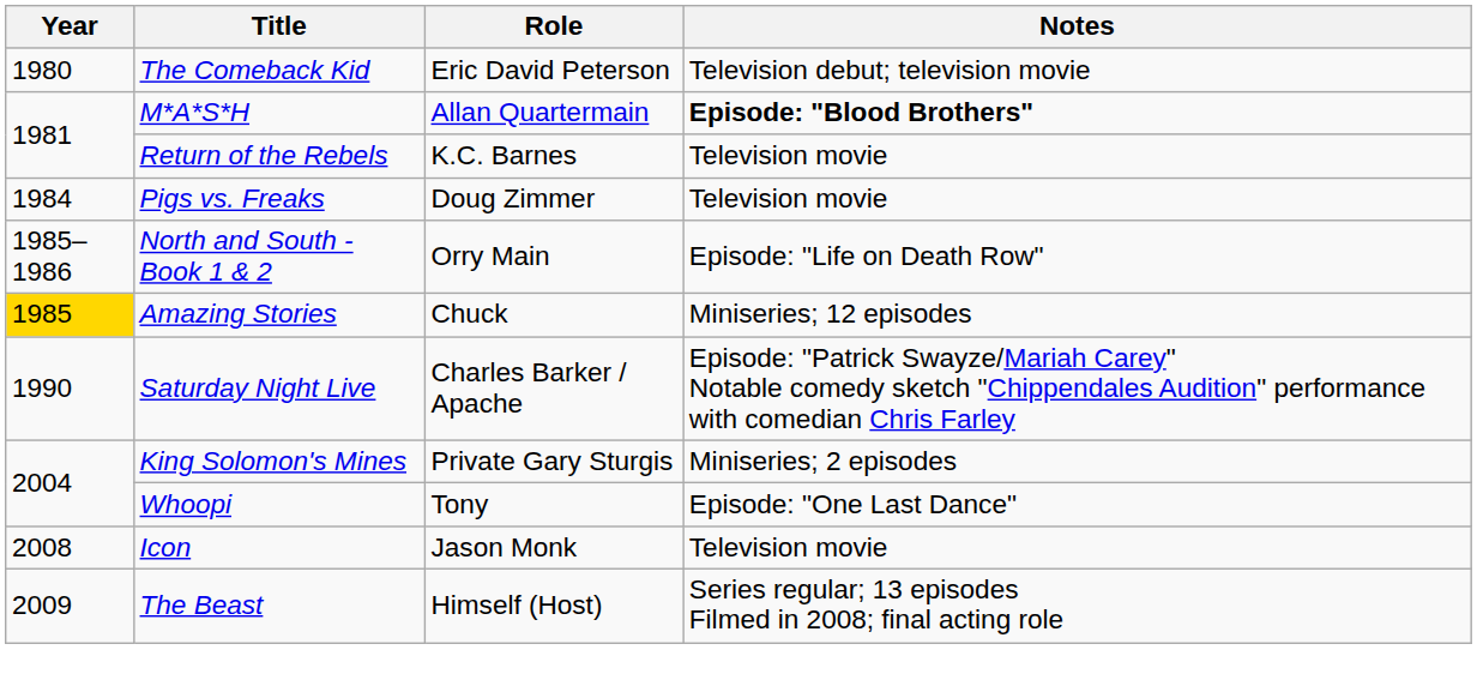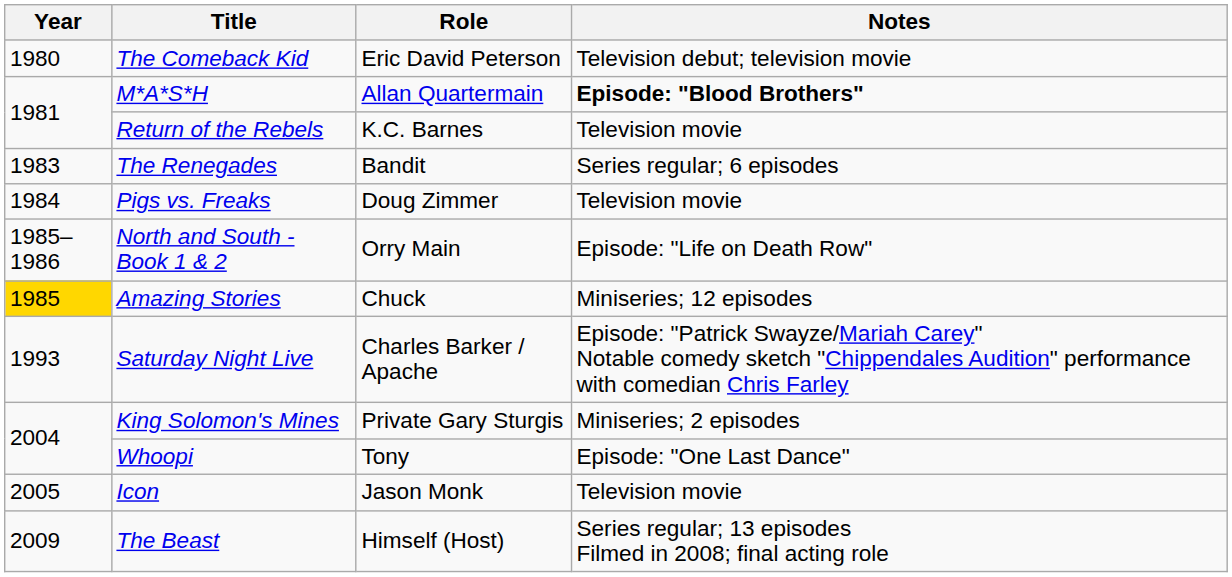 <table class="wikitable sortable">
 <tr>
 <th scope="col">Year</th>
 <th scope="col">Title</th>
 <th scope="col">Role</th>
 <th scope="col" class="unsortable">Notes</th>
 </tr>
 <tr>
 <td>1980</td>
 <td><em><a href='#'>The Comeback Kid</a></em></td>
 <td>Eric David Peterson</td>
 <td>Television debut; television movie</td>
 </tr>
 <tr>
 <td rowspan="2">1981</td>
 <td><em><a href='#'>M*A*S*H</a></em></td>
 <td><a href='#'>Allan Quartermain</a></td>
 <td><strong>Episode: "Blood Brothers"</strong></td>
 </tr>
 <tr>
 <td><em><a href='#'>Return of the Rebels</a></em></td>
 <td>K.C. Barnes</td>
 <td>Television movie</td>
 </tr>
 <tr>
+<td>1983</td>
+<td><em><a href='#'>The Renegades</a></em></td>
+<td>Bandit</td>
+<td>Series regular; 6 episodes</td>
+</tr>
+<tr>
 <td>1984</td>
 <td><em><a href='#'>Pigs vs. Freaks</a></em></td>
 <td>Doug Zimmer</td>
 <td>Television movie</td>
 </tr>
 <tr>
 <td>1985–1986</td>
 <td><em><a href='#'>North and South - Book 1 & 2</a></em></td>
 <td>Orry Main</td>
 <td>Episode: "Life on Death Row"</td>
 </tr>
 <tr>
 <td style="background: gold;">1985</td>
 <td><em><a href='#'>Amazing Stories</a></em></td>
 <td>Chuck</td>
 <td>Miniseries; 12 episodes</td>
 </tr>
 <tr>
-<td>1990</td>
+<td>1993</td>
 <td><em><a href='#'>Saturday Night Live</a></em></td>
 <td>Charles Barker / Apache</td>
 <td>Episode: "Patrick Swayze/<a href='#'>Mariah Carey</a>"<br>Notable comedy sketch "<a href='#'>Chippendales Audition</a>" performance with comedian <a href='#'>Chris Farley</a></td>
 </tr>
 <tr>
 <td rowspan="2">2004</td>
 <td><em><a href='#'>King Solomon's Mines</a></em></td>
 <td>Private Gary Sturgis</td>
 <td>Miniseries; 2 episodes</td>
 </tr>
 <tr>
 <td><em><a href='#'>Whoopi</a></em></td>
 <td>Tony</td>
 <td>Episode: "One Last Dance"</td>
 </tr>
 <tr>
-<td>2008</td>
+<td>2005</td>
 <td><em><a href='#'>Icon</a></em></td>
 <td>Jason Monk</td>
 <td>Television movie</td>
 </tr>
 <tr>
 <td>2009</td>
 <td><em><a href='#'>The Beast</a></em></td>
 <td>Himself (Host)</td>
 <td>Series regular; 13 episodes<br>Filmed in 2008; final acting role</td>
 </tr>
 </table>
